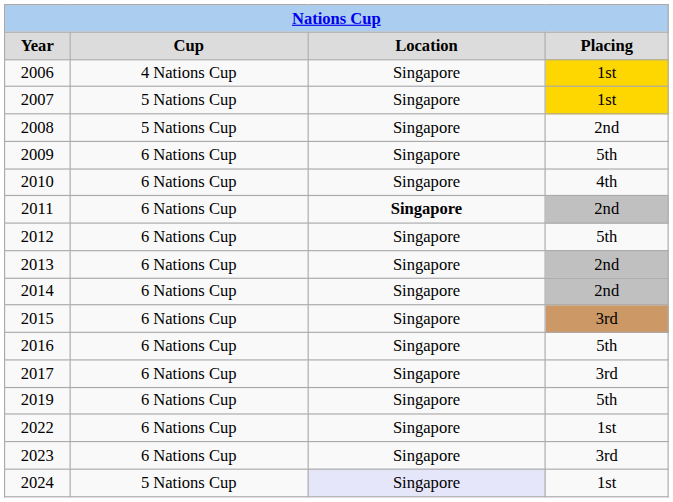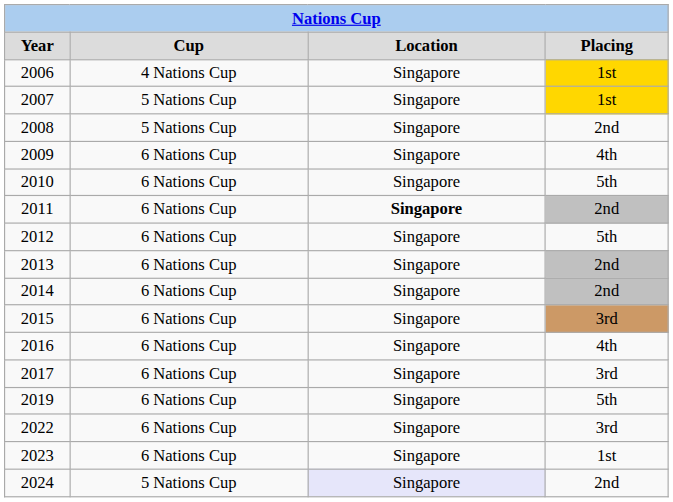 <table class=wikitable style="text-align:center; font-size:90%">
 <tr>
 <th colspan=4 style=background:#ABCDEF><a href='#'>Nations Cup</a></th>
 </tr>
 <tr>
 <th width=50 style=background:gainsboro>Year</th>
 <th width=200 style=background:gainsboro>Cup</th>
 <th width=200 style=background:gainsboro>Location</th>
 <th width=100 style=background:gainsboro>Placing</th>
 </tr>
 <tr>
 <td>2006</td>
 <td>4 Nations Cup</td>
 <td>Singapore</td>
 <td bgcolor=gold> 1st</td>
 </tr>
 <tr>
 <td>2007</td>
 <td>5 Nations Cup</td>
 <td>Singapore</td>
 <td bgcolor=gold> 1st</td>
 </tr>
 <tr>
 <td>2008</td>
 <td>5 Nations Cup</td>
 <td>Singapore</td>
 <td> 2nd</td>
 </tr>
 <tr>
 <td>2009</td>
 <td>6 Nations Cup</td>
 <td>Singapore</td>
-<td>5th</td>
+<td>4th</td>
 </tr>
 <tr>
 <td>2010</td>
 <td>6 Nations Cup</td>
 <td>Singapore</td>
-<td>4th</td>
+<td>5th</td>
 </tr>
 <tr>
 <td>2011</td>
 <td>6 Nations Cup</td>
 <td><strong>Singapore</strong></td>
 <td bgcolor=silver> 2nd</td>
 </tr>
 <tr>
 <td>2012</td>
 <td>6 Nations Cup</td>
 <td>Singapore</td>
 <td>5th</td>
 </tr>
 <tr>
 <td>2013</td>
 <td>6 Nations Cup</td>
 <td>Singapore</td>
 <td bgcolor=silver> 2nd</td>
 </tr>
 <tr>
 <td>2014</td>
 <td>6 Nations Cup</td>
 <td>Singapore</td>
 <td bgcolor=silver> 2nd</td>
 </tr>
 <tr>
 <td>2015</td>
 <td>6 Nations Cup</td>
 <td>Singapore</td>
 <td bgcolor=#CC9966> 3rd</td>
 </tr>
 <tr>
 <td>2016</td>
 <td>6 Nations Cup</td>
 <td>Singapore</td>
-<td>5th</td>
+<td>4th</td>
 </tr>
 <tr>
 <td>2017</td>
 <td>6 Nations Cup</td>
 <td>Singapore</td>
 <td> 3rd</td>
 </tr>
 <tr>
 <td>2019</td>
 <td>6 Nations Cup</td>
 <td>Singapore</td>
 <td>5th</td>
 </tr>
 <tr>
 <td>2022</td>
 <td>6 Nations Cup</td>
 <td>Singapore</td>
-<td> 1st</td>
+<td> 3rd</td>
 </tr>
 <tr>
 <td>2023</td>
 <td>6 Nations Cup</td>
 <td>Singapore</td>
-<td> 3rd</td>
+<td> 1st</td>
 </tr>
 <tr>
 <td>2024</td>
 <td>5 Nations Cup</td>
 <td style="background: lavender;">Singapore</td>
-<td> 1st</td>
+<td> 2nd</td>
 </tr>
 </table>
